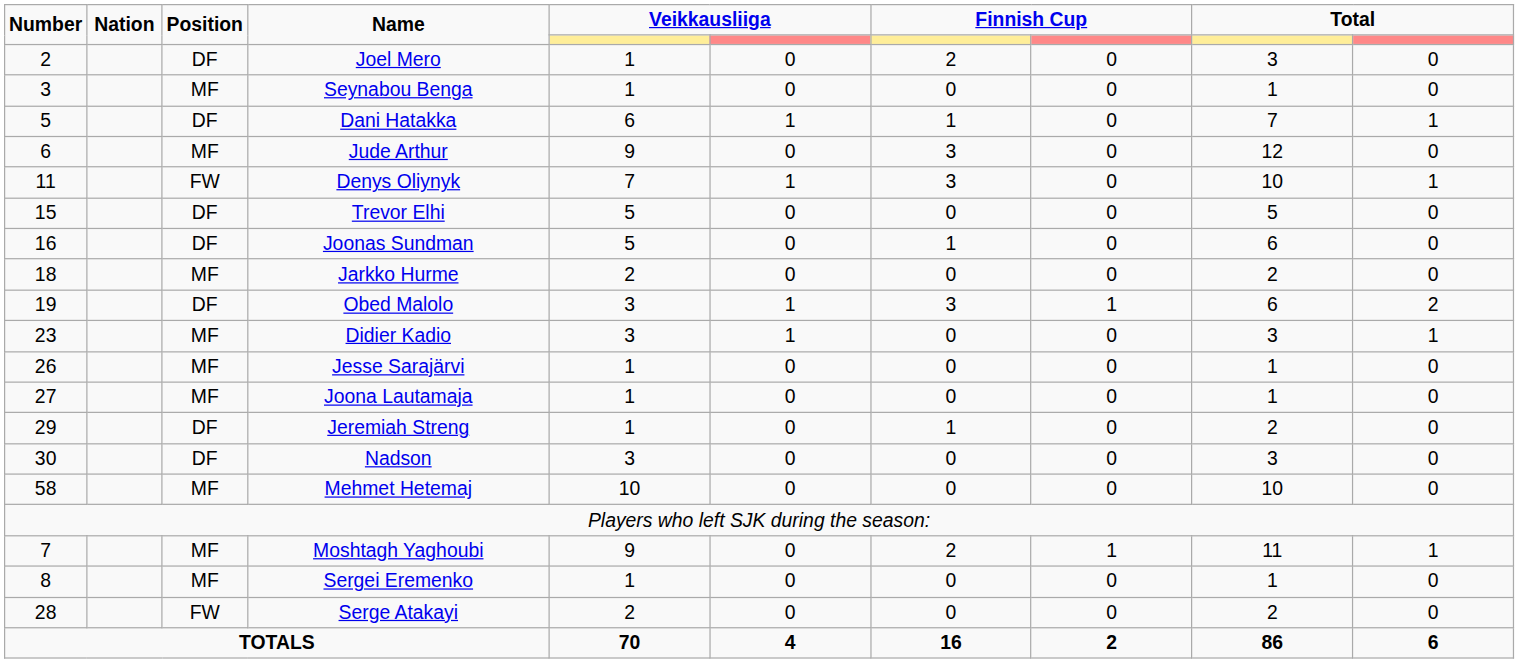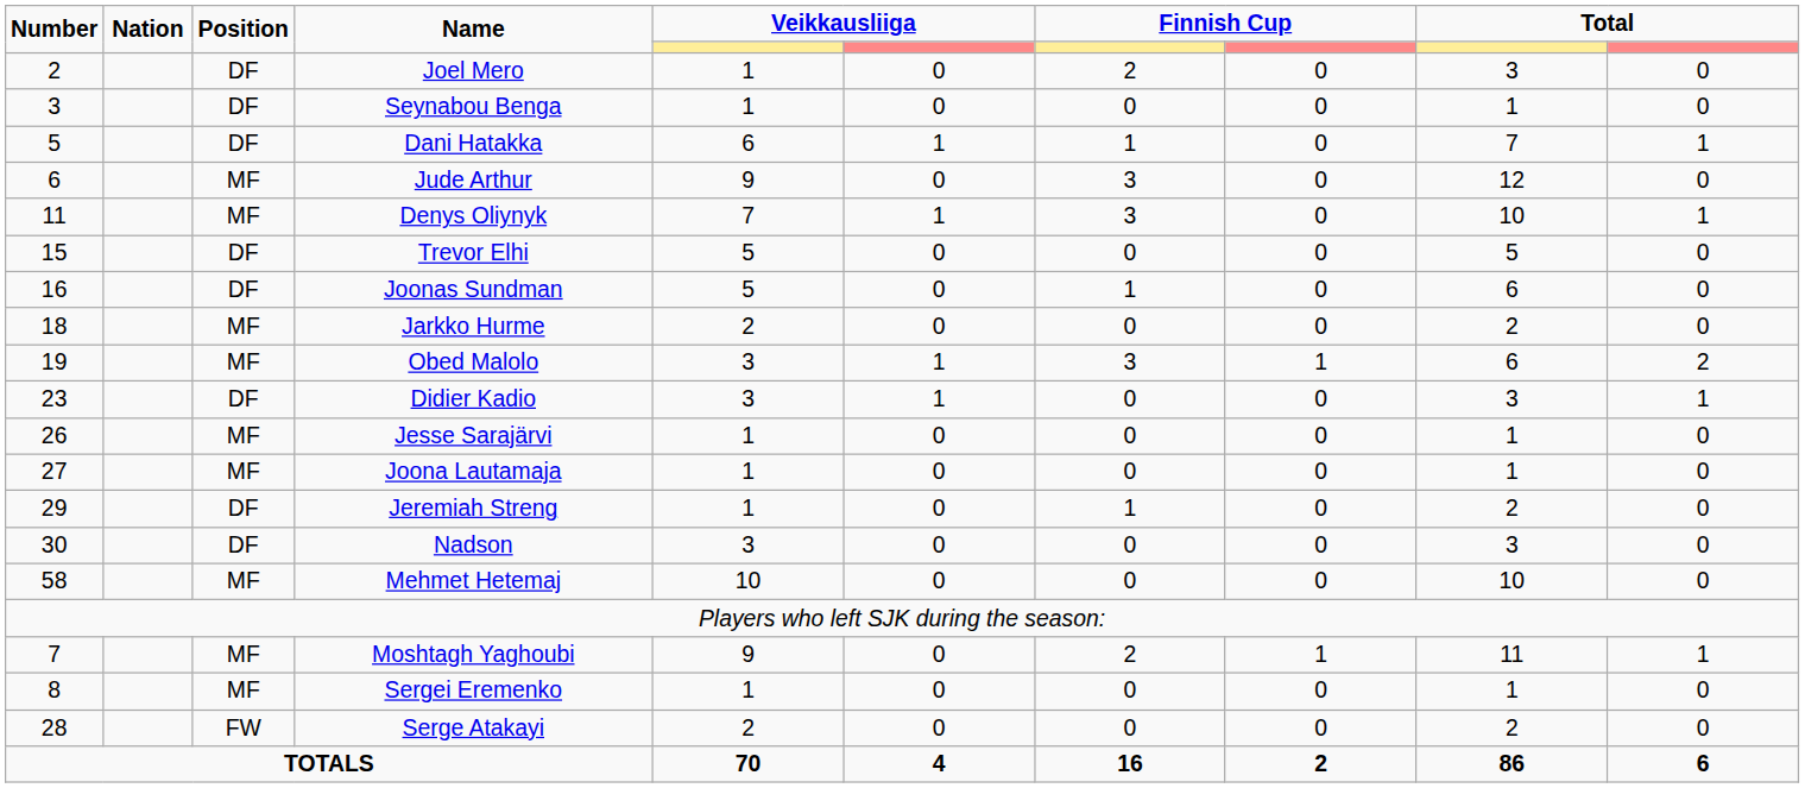 <table class="wikitable" style="text-align:center;">
 <tr>
 <td rowspan="2"  style="width:5%;"><strong>Number</strong></td>
 <td rowspan="2"  style="width:5%;"><strong>Nation</strong></td>
 <td rowspan="2"  style="width:5%;"><strong>Position</strong></td>
 <td rowspan="2"  style="width:20%;"><strong>Name</strong></td>
 <td colspan="2"><strong><a href='#'>Veikkausliiga</a></strong></td>
 <td colspan="2"><strong><a href='#'>Finnish Cup</a></strong></td>
 <td colspan="2"><strong>Total</strong></td>
 </tr>
 <tr>
 <th style="width:60px; background:#fe9;"></th>
 <th style="width:60px; background:#ff8888;"></th>
 <th style="width:60px; background:#fe9;"></th>
 <th style="width:60px; background:#ff8888;"></th>
 <th style="width:60px; background:#fe9;"></th>
 <th style="width:60px; background:#ff8888;"></th>
 </tr>
 <tr>
 <td>2</td>
 <td></td>
 <td>DF</td>
 <td><a href='#'>Joel Mero</a></td>
 <td>1</td>
 <td>0</td>
 <td>2</td>
 <td>0</td>
 <td>3</td>
 <td>0</td>
 </tr>
 <tr>
 <td>3</td>
 <td></td>
-<td>MF</td>
+<td>DF</td>
 <td><a href='#'>Seynabou Benga</a></td>
 <td>1</td>
 <td>0</td>
 <td>0</td>
 <td>0</td>
 <td>1</td>
 <td>0</td>
 </tr>
 <tr>
 <td>5</td>
 <td></td>
 <td>DF</td>
 <td><a href='#'>Dani Hatakka</a></td>
 <td>6</td>
 <td>1</td>
 <td>1</td>
 <td>0</td>
 <td>7</td>
 <td>1</td>
 </tr>
 <tr>
 <td>6</td>
 <td></td>
 <td>MF</td>
 <td><a href='#'>Jude Arthur</a></td>
 <td>9</td>
 <td>0</td>
 <td>3</td>
 <td>0</td>
 <td>12</td>
 <td>0</td>
 </tr>
 <tr>
 <td>11</td>
 <td></td>
-<td>FW</td>
+<td>MF</td>
 <td><a href='#'>Denys Oliynyk</a></td>
 <td>7</td>
 <td>1</td>
 <td>3</td>
 <td>0</td>
 <td>10</td>
 <td>1</td>
 </tr>
 <tr>
 <td>15</td>
 <td></td>
 <td>DF</td>
 <td><a href='#'>Trevor Elhi</a></td>
 <td>5</td>
 <td>0</td>
 <td>0</td>
 <td>0</td>
 <td>5</td>
 <td>0</td>
 </tr>
 <tr>
 <td>16</td>
 <td></td>
 <td>DF</td>
 <td><a href='#'>Joonas Sundman</a></td>
 <td>5</td>
 <td>0</td>
 <td>1</td>
 <td>0</td>
 <td>6</td>
 <td>0</td>
 </tr>
 <tr>
 <td>18</td>
 <td></td>
 <td>MF</td>
 <td><a href='#'>Jarkko Hurme</a></td>
 <td>2</td>
 <td>0</td>
 <td>0</td>
 <td>0</td>
 <td>2</td>
 <td>0</td>
 </tr>
 <tr>
 <td>19</td>
 <td></td>
-<td>DF</td>
+<td>MF</td>
 <td><a href='#'>Obed Malolo</a></td>
 <td>3</td>
 <td>1</td>
 <td>3</td>
 <td>1</td>
 <td>6</td>
 <td>2</td>
 </tr>
 <tr>
 <td>23</td>
 <td></td>
-<td>MF</td>
+<td>DF</td>
 <td><a href='#'>Didier Kadio</a></td>
 <td>3</td>
 <td>1</td>
 <td>0</td>
 <td>0</td>
 <td>3</td>
 <td>1</td>
 </tr>
 <tr>
 <td>26</td>
 <td></td>
 <td>MF</td>
 <td><a href='#'>Jesse Sarajärvi</a></td>
 <td>1</td>
 <td>0</td>
 <td>0</td>
 <td>0</td>
 <td>1</td>
 <td>0</td>
 </tr>
 <tr>
 <td>27</td>
 <td></td>
 <td>MF</td>
 <td><a href='#'>Joona Lautamaja</a></td>
 <td>1</td>
 <td>0</td>
 <td>0</td>
 <td>0</td>
 <td>1</td>
 <td>0</td>
 </tr>
 <tr>
 <td>29</td>
 <td></td>
 <td>DF</td>
 <td><a href='#'>Jeremiah Streng</a></td>
 <td>1</td>
 <td>0</td>
 <td>1</td>
 <td>0</td>
 <td>2</td>
 <td>0</td>
 </tr>
 <tr>
 <td>30</td>
 <td></td>
 <td>DF</td>
 <td><a href='#'>Nadson</a></td>
 <td>3</td>
 <td>0</td>
 <td>0</td>
 <td>0</td>
 <td>3</td>
 <td>0</td>
 </tr>
 <tr>
 <td>58</td>
 <td></td>
 <td>MF</td>
 <td><a href='#'>Mehmet Hetemaj</a></td>
 <td>10</td>
 <td>0</td>
 <td>0</td>
 <td>0</td>
 <td>10</td>
 <td>0</td>
 </tr>
 <tr>
 <td colspan="14"><em>Players who left SJK during the season:</em></td>
 </tr>
 <tr>
 <td>7</td>
 <td></td>
 <td>MF</td>
 <td><a href='#'>Moshtagh Yaghoubi</a></td>
 <td>9</td>
 <td>0</td>
 <td>2</td>
 <td>1</td>
 <td>11</td>
 <td>1</td>
 </tr>
 <tr>
 <td>8</td>
 <td></td>
 <td>MF</td>
 <td><a href='#'>Sergei Eremenko</a></td>
 <td>1</td>
 <td>0</td>
 <td>0</td>
 <td>0</td>
 <td>1</td>
 <td>0</td>
 </tr>
 <tr>
 <td>28</td>
 <td></td>
 <td>FW</td>
 <td><a href='#'>Serge Atakayi</a></td>
 <td>2</td>
 <td>0</td>
 <td>0</td>
 <td>0</td>
 <td>2</td>
 <td>0</td>
 </tr>
 <tr>
 <td colspan="4"><strong>TOTALS</strong></td>
 <td><strong>70</strong></td>
 <td><strong>4</strong></td>
 <td><strong>16</strong></td>
 <td><strong>2</strong></td>
 <td><strong>86</strong></td>
 <td><strong>6</strong></td>
 </tr>
 </table>
